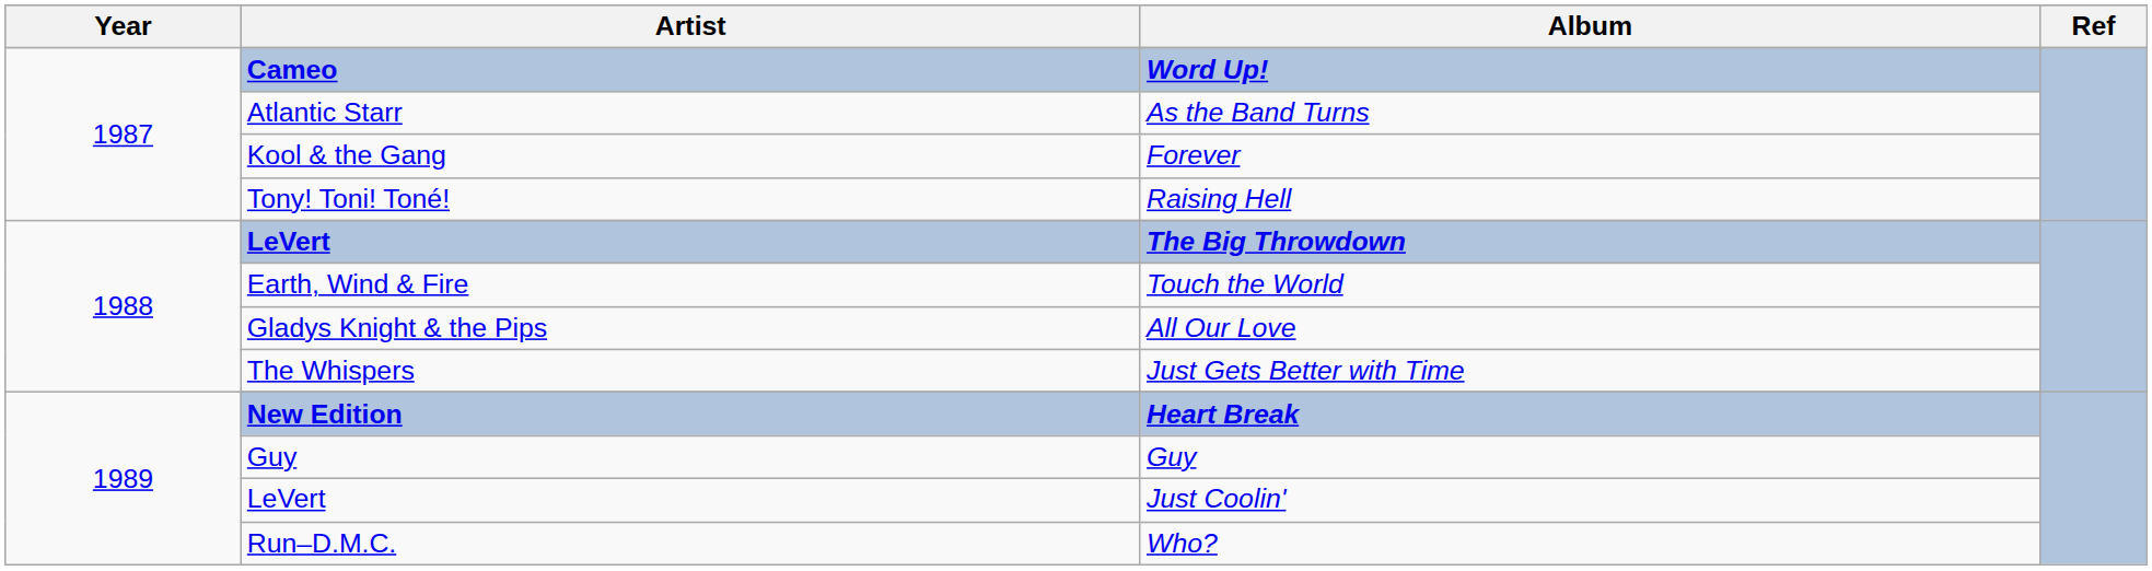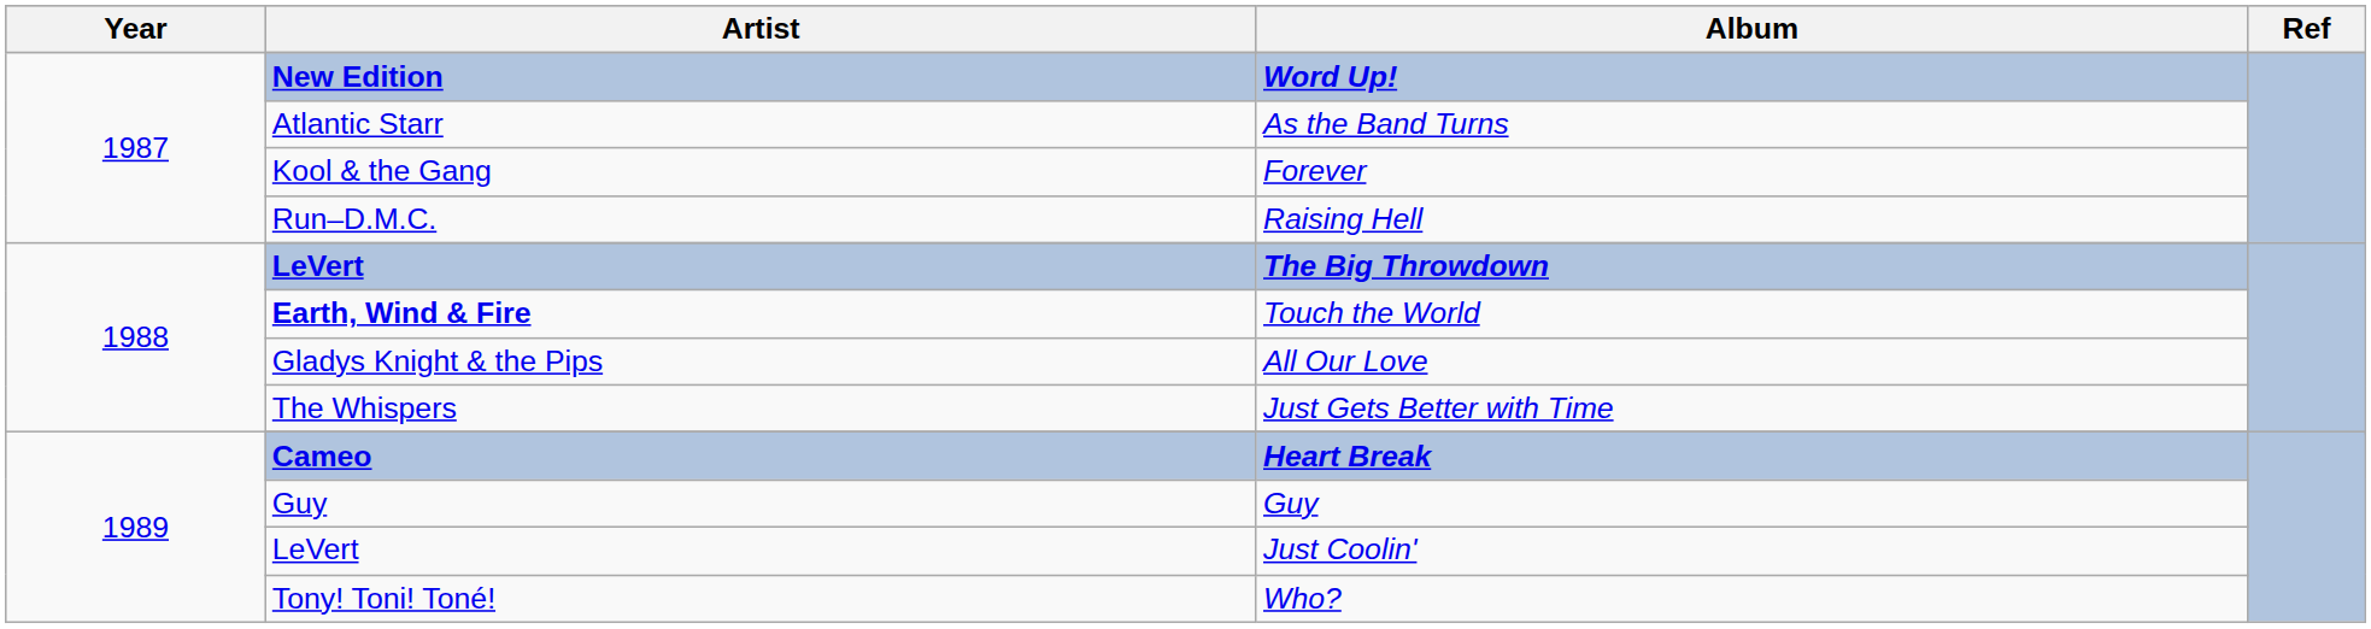 <table class="wikitable" style="width:100%;">
 <tr style="background:#bebebe;">
 <th style="width:11%;">Year</th>
 <th style="width:42%;">Artist</th>
 <th style="width:42%;">Album</th>
 <th style="width:5%;">Ref</th>
 </tr>
 <tr>
 <td rowspan="5" align="center"><a href='#'>1987</a></td>
 </tr>
 <tr style="background:#B0C4DE">
-<td><strong><a href='#'>Cameo</a></strong></td>
+<td><strong><a href='#'>New Edition</a></strong></td>
 <td><strong><em><a href='#'>Word Up!</a></em></strong></td>
 <td rowspan="5" align="center"></td>
 </tr>
 <tr>
 <td><a href='#'>Atlantic Starr</a></td>
 <td><em><a href='#'>As the Band Turns</a></em></td>
 </tr>
 <tr>
 <td><a href='#'>Kool & the Gang</a></td>
 <td><em><a href='#'>Forever</a></em></td>
 </tr>
 <tr>
-<td><a href='#'>Tony! Toni! Toné!</a></td>
+<td><a href='#'>Run–D.M.C.</a></td>
 <td><em><a href='#'>Raising Hell</a></em></td>
 </tr>
 <tr>
 <td rowspan="5" align="center"><a href='#'>1988</a></td>
 </tr>
 <tr style="background:#B0C4DE">
 <td><strong><a href='#'>LeVert</a></strong></td>
 <td><strong><em><a href='#'>The Big Throwdown</a></em></strong></td>
 <td rowspan="5" align="center"></td>
 </tr>
 <tr>
-<td><a href='#'>Earth, Wind & Fire</a></td>
+<td><strong><a href='#'>Earth, Wind & Fire</a></strong></td>
 <td><em><a href='#'>Touch the World</a></em></td>
 </tr>
 <tr>
 <td><a href='#'>Gladys Knight & the Pips</a></td>
 <td><em><a href='#'>All Our Love</a></em></td>
 </tr>
 <tr>
 <td><a href='#'>The Whispers</a></td>
 <td><em><a href='#'>Just Gets Better with Time</a></em></td>
 </tr>
 <tr>
 <td rowspan="5" align="center"><a href='#'>1989</a></td>
 </tr>
 <tr style="background:#B0C4DE">
-<td><strong><a href='#'>New Edition</a></strong></td>
+<td><strong><a href='#'>Cameo</a></strong></td>
 <td><strong><em><a href='#'>Heart Break</a></em></strong></td>
 <td rowspan="5" align="center"></td>
 </tr>
 <tr>
 <td><a href='#'>Guy</a></td>
 <td><em><a href='#'>Guy</a></em></td>
 </tr>
 <tr>
 <td><a href='#'>LeVert</a></td>
 <td><em><a href='#'>Just Coolin'</a></em></td>
 </tr>
 <tr>
-<td><a href='#'>Run–D.M.C.</a></td>
+<td><a href='#'>Tony! Toni! Toné!</a></td>
 <td><em><a href='#'>Who?</a></em></td>
 </tr>
 </table>
